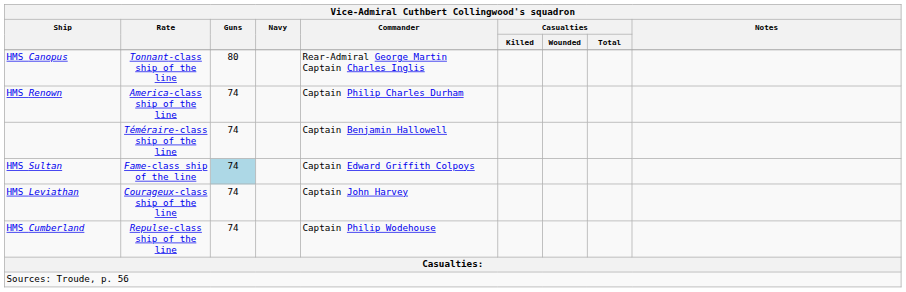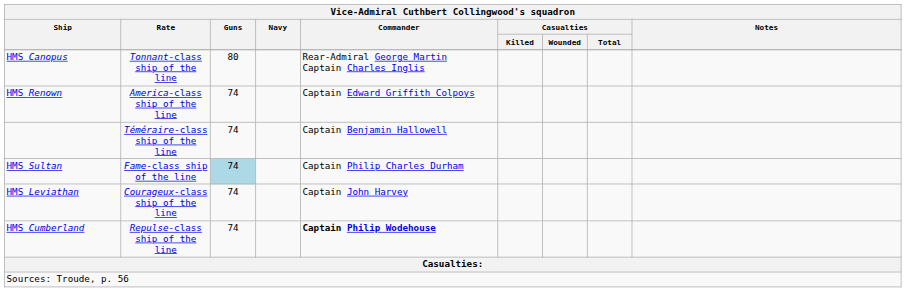 <table class="wikitable" border="1" style="width:100%;">
 <tr style="vertical-align:top;">
 <th colspan="11" bgcolor="white">Vice-Admiral Cuthbert Collingwood's squadron</th>
 </tr>
 <tr valign="top"|- style="vertical-align:top;">
 <th width=13%; align= center rowspan=2><small> Ship </small></th>
 <th width=10%; align= center rowspan=2><small> Rate </small></th>
 <th width=5%; align= center rowspan=2><small> Guns </small></th>
 <th width=5%; align= center rowspan=2><small> Navy </small></th>
 <th width=22%; align= center rowspan=2><small> Commander </small></th>
 <th width=15%; align= center colspan=3><small>Casualties</small></th>
 <th width=30%; align= center rowspan=2><small>Notes</small></th>
 </tr>
 <tr style="vertical-align:top;">
 <th width=5%; align= center><small> Killed </small></th>
 <th width=5%; align= center><small> Wounded </small></th>
 <th width=5%; align= center><small> Total</small></th>
 </tr>
 <tr valign="top">
 </tr>
 <tr valign="top">
 <td align= left><a href='#'>HMS <em>Canopus</em></a></td>
 <td align= center><a href='#'><em>Tonnant</em>-class ship of the line</a></td>
 <td align= center>80</td>
 <td align= center></td>
 <td align= left>Rear-Admiral <a href='#'>George Martin</a><br>Captain <a href='#'>Charles Inglis</a></td>
 <td align= center></td>
 <td align= center></td>
 <td align= center></td>
 <td align= left></td>
 </tr>
 <tr style="vertical-align:top;">
 <td align= left><a href='#'>HMS <em>Renown</em></a></td>
 <td align= center><a href='#'><em>America</em>-class ship of the line</a></td>
 <td align= center>74</td>
 <td align= center></td>
-<td align= left>Captain <a href='#'>Philip Charles Durham</a></td>
+<td align= left>Captain <a href='#'>Edward Griffith Colpoys</a></td>
 <td align= center></td>
 <td align= center></td>
 <td align= center></td>
 <td align= left></td>
 </tr>
 <tr style="vertical-align:top;">
 <td align= left></td>
 <td align= center><a href='#'><em>Téméraire</em>-class ship of the line</a></td>
 <td align= center>74</td>
 <td align= center></td>
 <td align= left>Captain <a href='#'>Benjamin Hallowell</a></td>
 <td align= center></td>
 <td align= center></td>
 <td align= center></td>
 <td align= left></td>
 </tr>
 <tr style="vertical-align:top;">
 <td align= left><a href='#'>HMS <em>Sultan</em></a></td>
 <td align= center><a href='#'><em>Fame</em>-class ship of the line</a></td>
 <td align= center style="background: lightblue;">74</td>
 <td align= center></td>
-<td align= left>Captain <a href='#'>Edward Griffith Colpoys</a></td>
+<td align= left>Captain <a href='#'>Philip Charles Durham</a></td>
 <td align= center></td>
 <td align= center></td>
 <td align= center></td>
 <td align= left></td>
 </tr>
 <tr style="vertical-align:top;">
 <td align= left><a href='#'>HMS <em>Leviathan</em></a></td>
 <td align= center><a href='#'><em>Courageux</em>-class ship of the line</a></td>
 <td align= center>74</td>
 <td align= center></td>
 <td align= left>Captain <a href='#'>John Harvey</a></td>
 <td align= center></td>
 <td align= center></td>
 <td align= center></td>
 <td align= left></td>
 </tr>
 <tr style="vertical-align:top;">
 <td align= left><a href='#'>HMS <em>Cumberland</em></a></td>
 <td align= center><a href='#'><em>Repulse</em>-class ship of the line</a></td>
 <td align= center>74</td>
 <td align= center></td>
-<td align= left>Captain <a href='#'>Philip Wodehouse</a></td>
+<td align= left><strong>Captain <a href='#'>Philip Wodehouse</a></strong></td>
 <td align= center></td>
 <td align= center></td>
 <td align= center></td>
 <td align= left></td>
 </tr>
 <tr style="vertical-align:top;">
 <th colspan="11" bgcolor="white">Casualties:</th>
 </tr>
 <tr style="vertical-align:top;">
 <td colspan="9" align="left">Sources: Troude, p. 56</td>
 </tr>
 </table>
